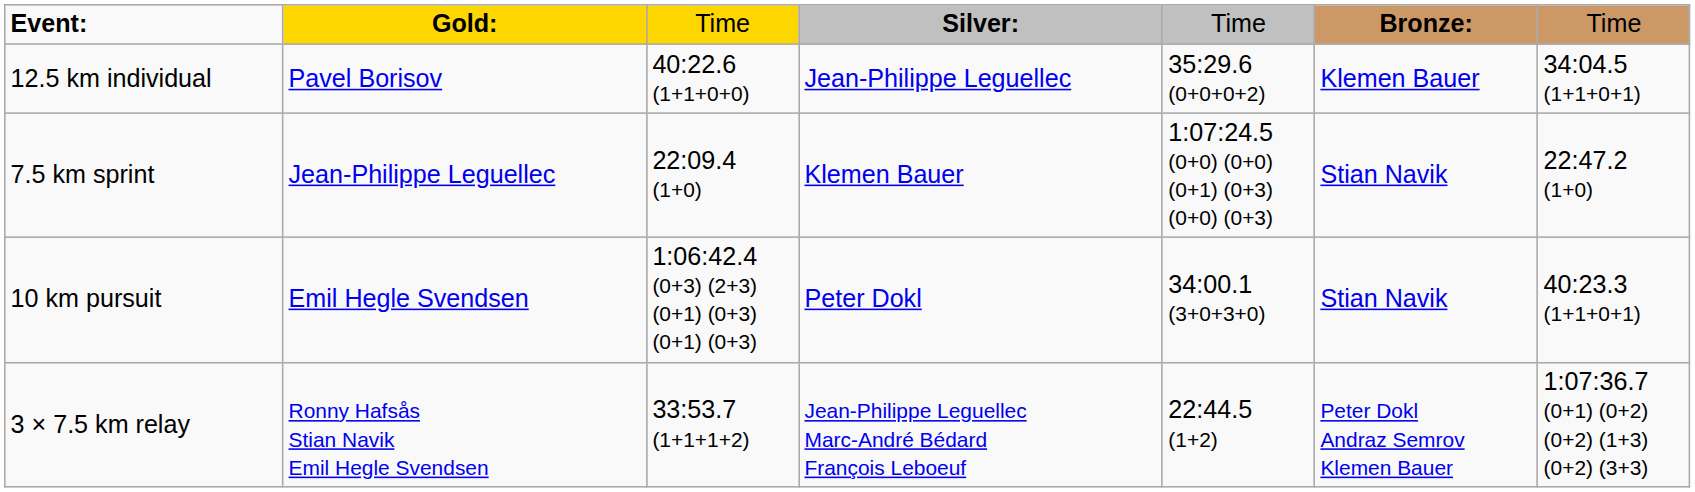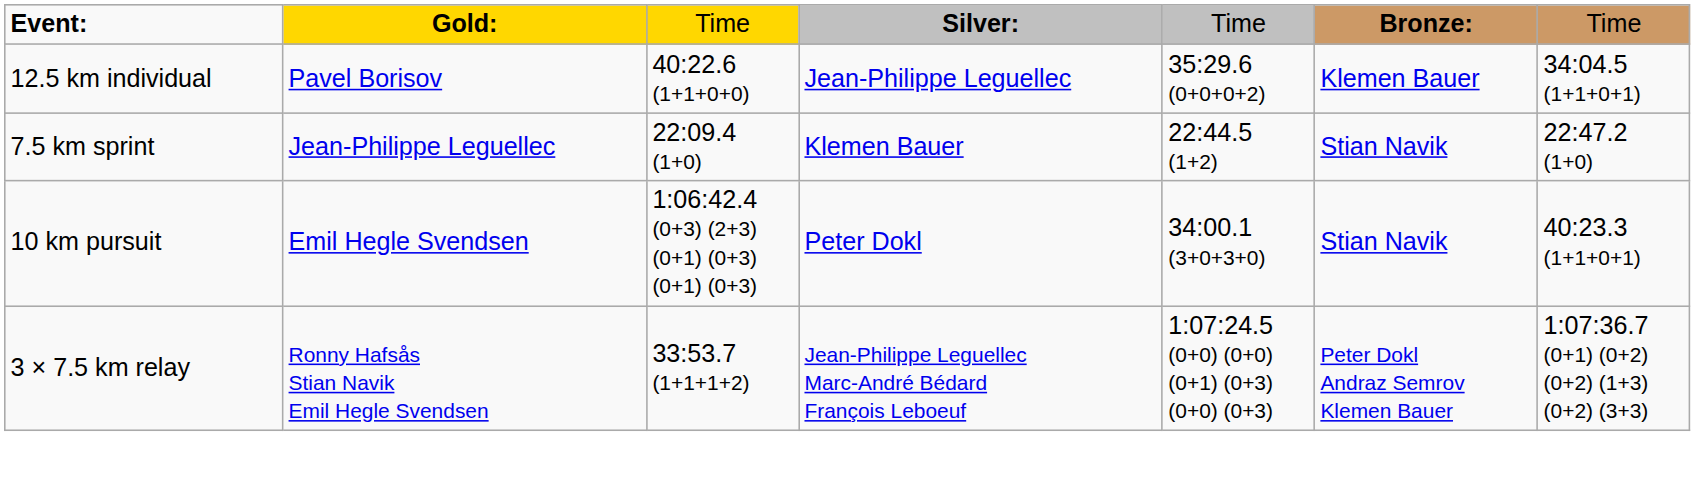 <table class="wikitable" width=85%>
 <tr>
 <td><strong>Event:</strong></td>
 <td style="text-align:center;background-color:gold;"><strong>Gold:</strong></td>
 <td style="text-align:center;background-color:gold;">Time</td>
 <td style="text-align:center;background-color:silver;"><strong>Silver:</strong></td>
 <td style="text-align:center;background-color:silver;">Time</td>
 <td style="text-align:center;background-color:#CC9966;"><strong>Bronze:</strong></td>
 <td style="text-align:center;background-color:#CC9966;">Time</td>
 </tr>
 <tr>
 <td>12.5 km individual<br><em></em></td>
 <td><a href='#'>Pavel Borisov</a><br><small></small></td>
 <td>40:22.6<br><small>(1+1+0+0)</small></td>
 <td><a href='#'>Jean-Philippe Leguellec</a><br><small></small></td>
 <td>35:29.6<br><small>(0+0+0+2)</small></td>
 <td><a href='#'>Klemen Bauer</a><br><small></small></td>
 <td>34:04.5<br><small>(1+1+0+1)</small></td>
 </tr>
 <tr>
 <td>7.5 km sprint<br><em></em></td>
 <td><a href='#'>Jean-Philippe Leguellec</a><br><small></small></td>
 <td>22:09.4<br><small>(1+0)</small></td>
 <td><a href='#'>Klemen Bauer</a><br><small></small></td>
-<td>1:07:24.5	<br><small>(0+0) (0+0)<br>(0+1) (0+3)<br>(0+0) (0+3)</small></td>
+<td>22:44.5<br><small>(1+2)</small></td>
 <td><a href='#'>Stian Navik</a><br><small></small></td>
 <td>22:47.2<br><small>(1+0)</small></td>
 </tr>
 <tr>
 <td>10 km pursuit<br><em></em></td>
 <td><a href='#'>Emil Hegle Svendsen</a><br><small></small></td>
 <td>1:06:42.4<br><small>(0+3) (2+3)<br>(0+1) (0+3)<br>(0+1) (0+3)</small></td>
 <td><a href='#'>Peter Dokl</a><br><small></small></td>
 <td>34:00.1<br><small>(3+0+3+0)</small></td>
 <td><a href='#'>Stian Navik</a><br><small></small></td>
 <td>40:23.3<br><small>(1+1+0+1)</small></td>
 </tr>
 <tr>
 <td>3 × 7.5 km relay<br><em></em></td>
 <td>  <br><small><a href='#'>Ronny Hafsås</a><br><a href='#'>Stian Navik</a><br><a href='#'>Emil Hegle Svendsen</a> </small></td>
 <td>33:53.7<br><small>(1+1+1+2)</small></td>
 <td> <br><small><a href='#'>Jean-Philippe Leguellec</a><br><a href='#'>Marc-André Bédard</a><br><a href='#'>François Leboeuf</a></small></td>
-<td>22:44.5<br><small>(1+2)</small></td>
+<td>1:07:24.5	<br><small>(0+0) (0+0)<br>(0+1) (0+3)<br>(0+0) (0+3)</small></td>
 <td> <br><small><a href='#'>Peter Dokl</a><br><a href='#'>Andraz Semrov</a><br><a href='#'>Klemen Bauer</a></small></td>
 <td>1:07:36.7<br><small>(0+1) (0+2)<br>(0+2) (1+3)<br>(0+2) (3+3)</small></td>
 </tr>
 </table>
